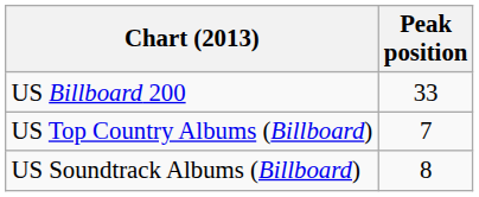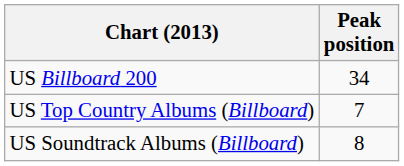 <table class="wikitable sortable">
 <tr>
 <th>Chart (2013)</th>
 <th>Peak<br>position</th>
 </tr>
 <tr>
 <td>US <a href='#'><em>Billboard</em> 200</a></td>
-<td style="text-align:center;">33</td>
+<td style="text-align:center;">34</td>
 </tr>
 <tr>
 <td>US <a href='#'>Top Country Albums</a> (<em><a href='#'>Billboard</a></em>)</td>
 <td style="text-align:center;">7</td>
 </tr>
 <tr>
 <td>US Soundtrack Albums (<em><a href='#'>Billboard</a></em>)</td>
 <td style="text-align:center;">8</td>
 </tr>
 </table>
